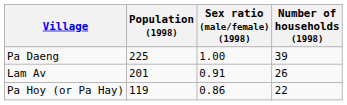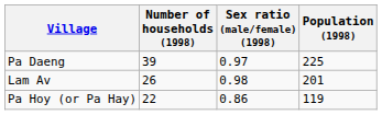 <table class="wikitable">
 <tr>
 <th><a href='#'>Village</a></th>
+<th>Number of<br>households<br><small>(1998)</small></th>
+<th>Sex ratio<br><small>(male/female)</small><br><small>(1998)</small></th>
 <th>Population<br><small>(1998)</small></th>
-<th>Sex ratio<br><small>(male/female)</small><br><small>(1998)</small></th>
-<th>Number of<br>households<br><small>(1998)</small></th>
 </tr>
 <tr>
 <td>Pa Daeng</td>
+<td>39</td>
+<td>0.97</td>
 <td>225</td>
-<td>1.00</td>
-<td>39</td>
 </tr>
 <tr>
 <td>Lam Av</td>
+<td>26</td>
+<td>0.98</td>
 <td>201</td>
-<td>0.91</td>
-<td>26</td>
 </tr>
 <tr>
 <td>Pa Hoy (or Pa Hay)</td>
+<td>22</td>
+<td>0.86</td>
 <td>119</td>
-<td>0.86</td>
-<td>22</td>
 </tr>
 </table>
